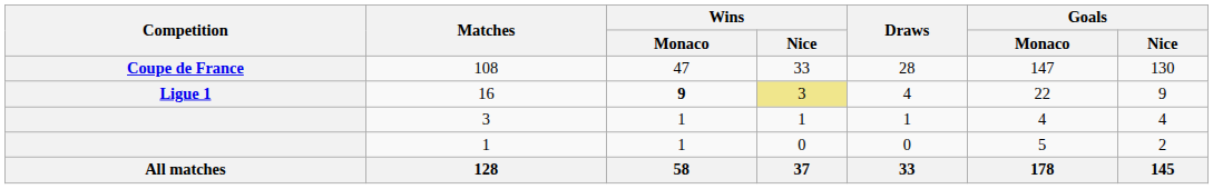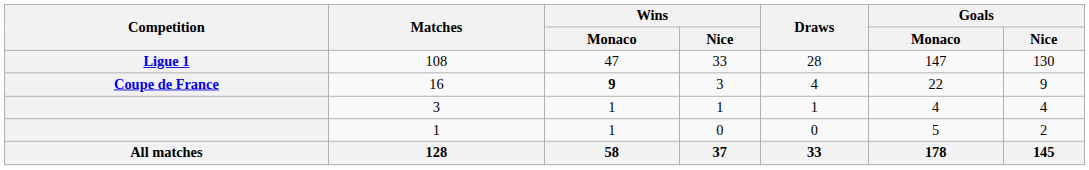 <table class="wikitable sortable" style="text-align:center; width:95%;">
 <tr>
 <th rowspan="2" style="width:15%;">Competition</th>
 <th rowspan="2" style="width:10%;">Matches</th>
 <th colspan="2" style="width:10%;">Wins</th>
 <th rowspan="2" style="width:5%;">Draws</th>
 <th colspan="2" style="width:10%;">Goals</th>
 </tr>
 <tr>
 <th>Monaco</th>
 <th>Nice</th>
 <th>Monaco</th>
 <th>Nice</th>
 </tr>
 <tr>
-<th scope=row><a href='#'>Coupe de France</a></th>
+<th scope=row><a href='#'>Ligue 1</a></th>
 <td>108</td>
 <td>47</td>
 <td>33</td>
 <td>28</td>
 <td>147</td>
 <td>130</td>
 </tr>
 <tr>
-<th scope=row><a href='#'>Ligue 1</a></th>
+<th scope=row><a href='#'>Coupe de France</a></th>
 <td>16</td>
 <td><strong>9</strong></td>
-<td style="background: khaki;">3</td>
+<td>3</td>
 <td>4</td>
 <td>22</td>
 <td>9</td>
 </tr>
 <tr>
 <th scope=row></th>
 <td>3</td>
 <td>1</td>
 <td>1</td>
 <td>1</td>
 <td>4</td>
 <td>4</td>
 </tr>
 <tr>
 <th scope=row></th>
 <td>1</td>
 <td>1</td>
 <td>0</td>
 <td>0</td>
 <td>5</td>
 <td>2</td>
 </tr>
 <tr>
 <th scope=row>All matches</th>
 <th scope=row>128</th>
 <th>58</th>
 <th>37</th>
 <th>33</th>
 <th>178</th>
 <th>145</th>
 </tr>
 </table>
